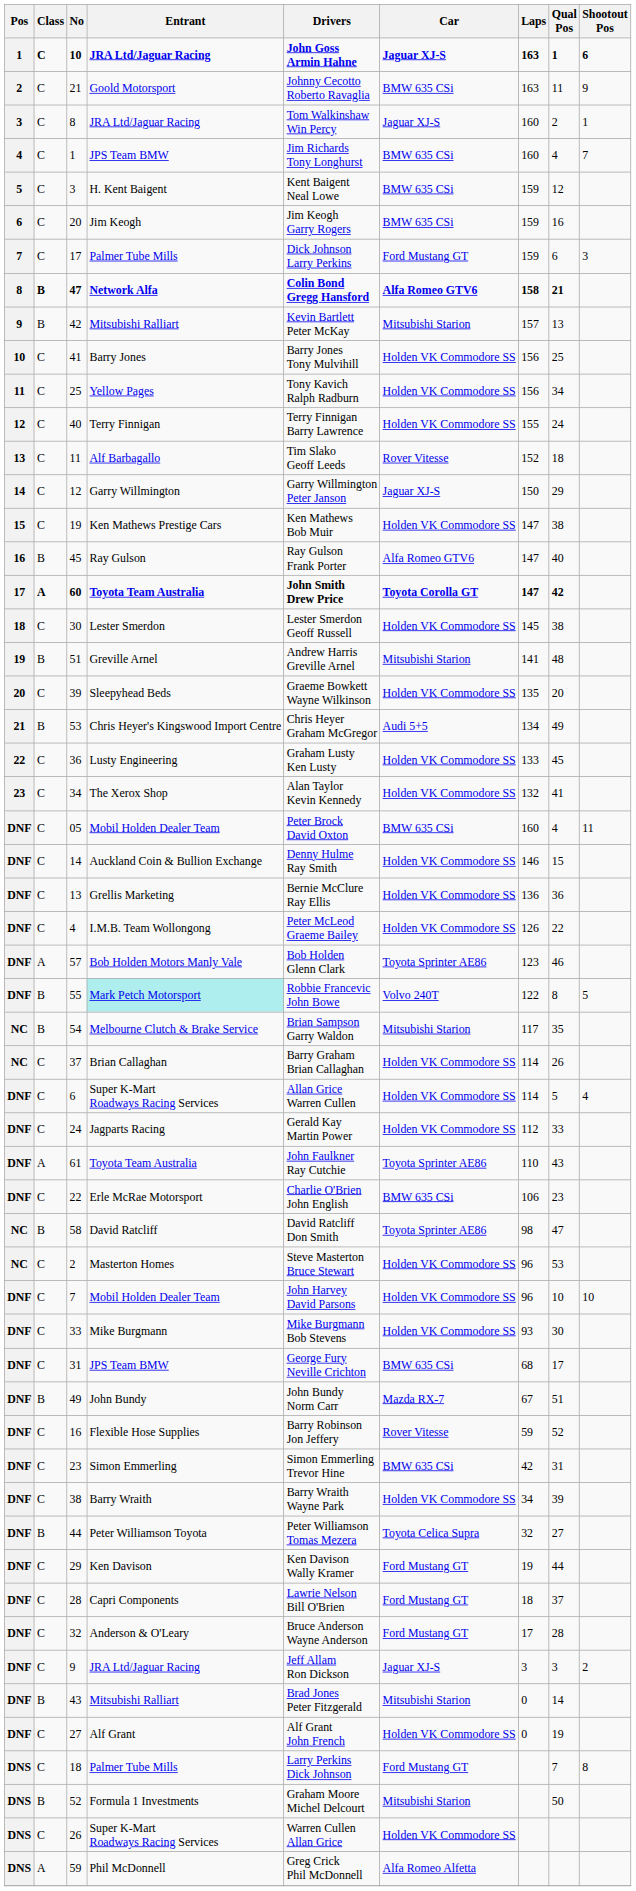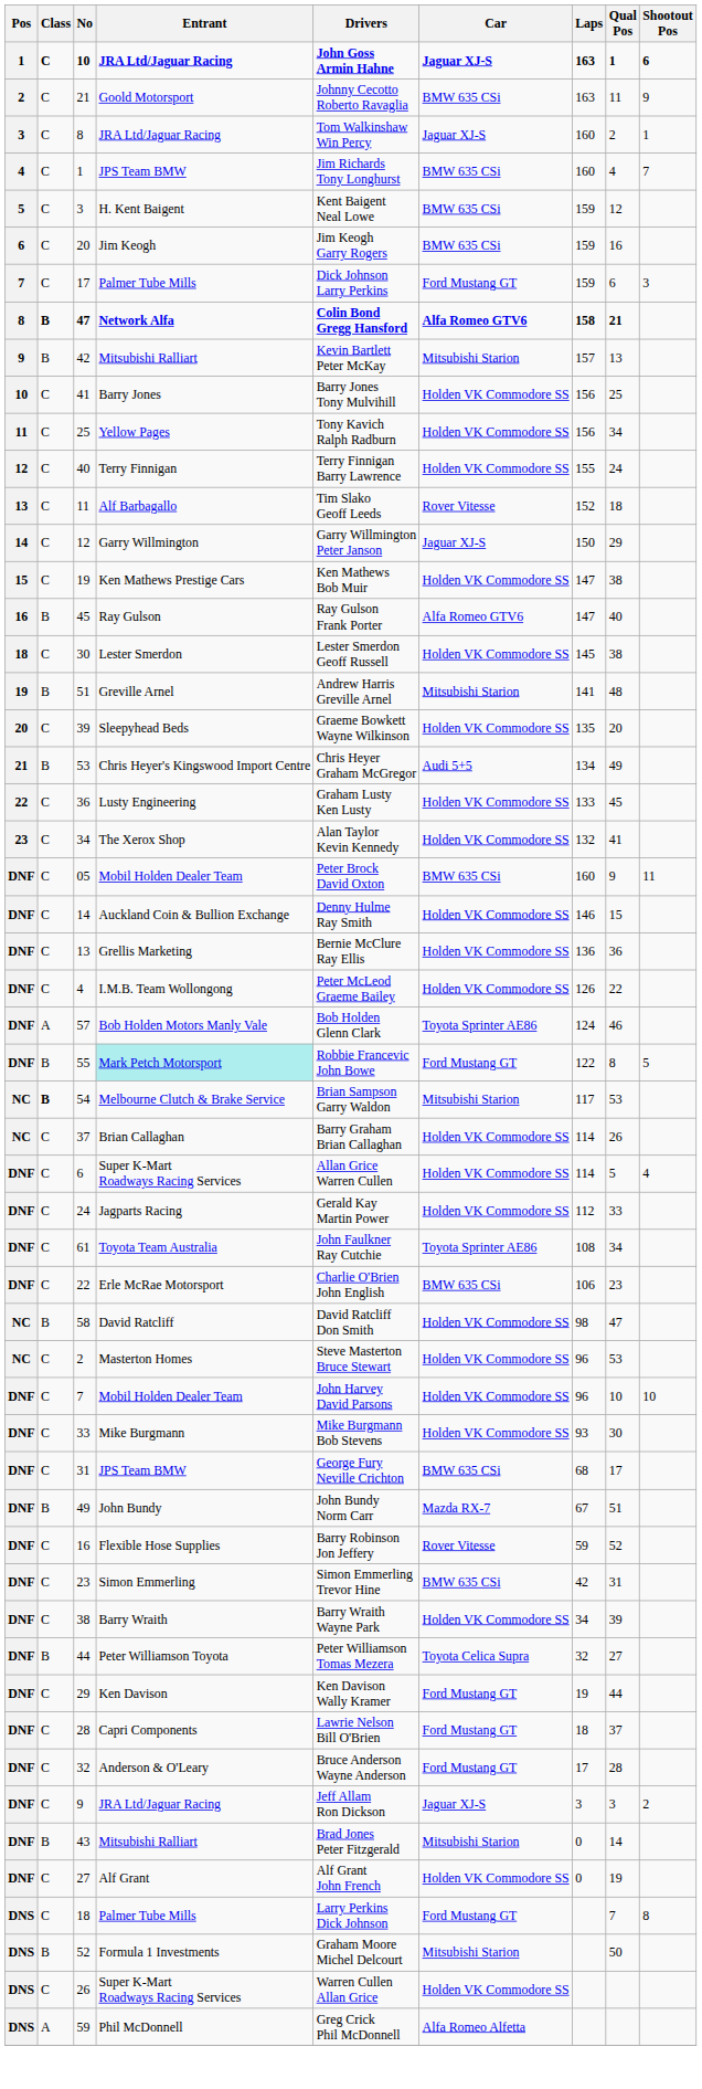 <table class="wikitable sortable" style="font-size: 95%;">
 <tr>
 <th>Pos</th>
 <th>Class</th>
 <th>No</th>
 <th>Entrant</th>
 <th>Drivers</th>
 <th>Car</th>
 <th>Laps</th>
 <th>Qual<br>Pos</th>
 <th>Shootout<br>Pos</th>
 </tr>
 <tr style="font-weight:bold">
 <th>1</th>
 <td>C</td>
 <td>10</td>
 <td><a href='#'>JRA Ltd/Jaguar Racing</a></td>
 <td> <a href='#'>John Goss</a><br> <a href='#'>Armin Hahne</a></td>
 <td><a href='#'>Jaguar XJ-S</a></td>
 <td>163</td>
 <td>1</td>
 <td>6</td>
 </tr>
 <tr>
 <th>2</th>
 <td>C</td>
 <td>21</td>
 <td><a href='#'>Goold Motorsport</a></td>
 <td> <a href='#'>Johnny Cecotto</a><br> <a href='#'>Roberto Ravaglia</a></td>
 <td><a href='#'>BMW 635 CSi</a></td>
 <td>163</td>
 <td>11</td>
 <td>9</td>
 </tr>
 <tr>
 <th>3</th>
 <td>C</td>
 <td>8</td>
 <td><a href='#'>JRA Ltd/Jaguar Racing</a></td>
 <td> <a href='#'>Tom Walkinshaw</a><br> <a href='#'>Win Percy</a></td>
 <td><a href='#'>Jaguar XJ-S</a></td>
 <td>160</td>
 <td>2</td>
 <td>1</td>
 </tr>
 <tr>
 <th>4</th>
 <td>C</td>
 <td>1</td>
 <td><a href='#'>JPS Team BMW</a></td>
 <td> <a href='#'>Jim Richards</a><br> <a href='#'>Tony Longhurst</a></td>
 <td><a href='#'>BMW 635 CSi</a></td>
 <td>160</td>
 <td>4</td>
 <td>7</td>
 </tr>
 <tr>
 <th>5</th>
 <td>C</td>
 <td>3</td>
 <td>H. Kent Baigent</td>
 <td> Kent Baigent<br> Neal Lowe</td>
 <td><a href='#'>BMW 635 CSi</a></td>
 <td>159</td>
 <td>12</td>
 <td></td>
 </tr>
 <tr>
 <th>6</th>
 <td>C</td>
 <td>20</td>
 <td>Jim Keogh</td>
 <td> Jim Keogh<br> <a href='#'>Garry Rogers</a></td>
 <td><a href='#'>BMW 635 CSi</a></td>
 <td>159</td>
 <td>16</td>
 <td></td>
 </tr>
 <tr>
 <th>7</th>
 <td>C</td>
 <td>17</td>
 <td><a href='#'>Palmer Tube Mills</a></td>
 <td> <a href='#'>Dick Johnson</a><br> <a href='#'>Larry Perkins</a></td>
 <td><a href='#'>Ford Mustang GT</a></td>
 <td>159</td>
 <td>6</td>
 <td>3</td>
 </tr>
 <tr style="font-weight:bold">
 <th>8</th>
 <td>B</td>
 <td>47</td>
 <td><a href='#'>Network Alfa</a></td>
 <td> <a href='#'>Colin Bond</a><br> <a href='#'>Gregg Hansford</a></td>
 <td><a href='#'>Alfa Romeo GTV6</a></td>
 <td>158</td>
 <td>21</td>
 <td></td>
 </tr>
 <tr>
 <th>9</th>
 <td>B</td>
 <td>42</td>
 <td><a href='#'>Mitsubishi Ralliart</a></td>
 <td> <a href='#'>Kevin Bartlett</a><br> Peter McKay</td>
 <td><a href='#'>Mitsubishi Starion</a></td>
 <td>157</td>
 <td>13</td>
 <td></td>
 </tr>
 <tr>
 <th>10</th>
 <td>C</td>
 <td>41</td>
 <td>Barry Jones</td>
 <td> Barry Jones<br> Tony Mulvihill</td>
 <td><a href='#'>Holden VK Commodore SS</a></td>
 <td>156</td>
 <td>25</td>
 <td></td>
 </tr>
 <tr>
 <th>11</th>
 <td>C</td>
 <td>25</td>
 <td><a href='#'>Yellow Pages</a></td>
 <td> Tony Kavich<br> Ralph Radburn</td>
 <td><a href='#'>Holden VK Commodore SS</a></td>
 <td>156</td>
 <td>34</td>
 <td></td>
 </tr>
 <tr>
 <th>12</th>
 <td>C</td>
 <td>40</td>
 <td>Terry Finnigan</td>
 <td> Terry Finnigan<br> Barry Lawrence</td>
 <td><a href='#'>Holden VK Commodore SS</a></td>
 <td>155</td>
 <td>24</td>
 <td></td>
 </tr>
 <tr>
 <th>13</th>
 <td>C</td>
 <td>11</td>
 <td><a href='#'>Alf Barbagallo</a></td>
 <td> Tim Slako<br> Geoff Leeds</td>
 <td><a href='#'>Rover Vitesse</a></td>
 <td>152</td>
 <td>18</td>
 <td></td>
 </tr>
 <tr>
 <th>14</th>
 <td>C</td>
 <td>12</td>
 <td>Garry Willmington</td>
 <td> Garry Willmington<br> <a href='#'>Peter Janson</a></td>
 <td><a href='#'>Jaguar XJ-S</a></td>
 <td>150</td>
 <td>29</td>
 <td></td>
 </tr>
 <tr>
 <th>15</th>
 <td>C</td>
 <td>19</td>
 <td>Ken Mathews Prestige Cars</td>
 <td> Ken Mathews<br> Bob Muir</td>
 <td><a href='#'>Holden VK Commodore SS</a></td>
 <td>147</td>
 <td>38</td>
 <td></td>
 </tr>
 <tr>
 <th>16</th>
 <td>B</td>
 <td>45</td>
 <td>Ray Gulson</td>
 <td> Ray Gulson<br> Frank Porter</td>
 <td><a href='#'>Alfa Romeo GTV6</a></td>
 <td>147</td>
 <td>40</td>
 <td></td>
 </tr>
-<tr style="font-weight:bold">
-<th>17</th>
-<td>A</td>
-<td>60</td>
-<td><a href='#'>Toyota Team Australia</a></td>
-<td> John Smith<br> Drew Price</td>
-<td><a href='#'>Toyota Corolla GT</a></td>
-<td>147</td>
-<td>42</td>
-<td></td>
-</tr>
 <tr>
 <th>18</th>
 <td>C</td>
 <td>30</td>
 <td>Lester Smerdon</td>
 <td> Lester Smerdon<br> Geoff Russell</td>
 <td><a href='#'>Holden VK Commodore SS</a></td>
 <td>145</td>
 <td>38</td>
 <td></td>
 </tr>
 <tr>
 <th>19</th>
 <td>B</td>
 <td>51</td>
 <td>Greville Arnel</td>
 <td> Andrew Harris<br> Greville Arnel</td>
 <td><a href='#'>Mitsubishi Starion</a></td>
 <td>141</td>
 <td>48</td>
 <td></td>
 </tr>
 <tr>
 <th>20</th>
 <td>C</td>
 <td>39</td>
 <td>Sleepyhead Beds</td>
 <td> Graeme Bowkett<br> Wayne Wilkinson</td>
 <td><a href='#'>Holden VK Commodore SS</a></td>
 <td>135</td>
 <td>20</td>
 <td></td>
 </tr>
 <tr>
 <th>21</th>
 <td>B</td>
 <td>53</td>
 <td>Chris Heyer's Kingswood Import Centre</td>
 <td> Chris Heyer<br> Graham McGregor</td>
 <td><a href='#'>Audi 5+5</a></td>
 <td>134</td>
 <td>49</td>
 <td></td>
 </tr>
 <tr>
 <th>22</th>
 <td>C</td>
 <td>36</td>
 <td>Lusty Engineering</td>
 <td> Graham Lusty<br> Ken Lusty</td>
 <td><a href='#'>Holden VK Commodore SS</a></td>
 <td>133</td>
 <td>45</td>
 <td></td>
 </tr>
 <tr>
 <th>23</th>
 <td>C</td>
 <td>34</td>
 <td>The Xerox Shop</td>
 <td> Alan Taylor<br> Kevin Kennedy</td>
 <td><a href='#'>Holden VK Commodore SS</a></td>
 <td>132</td>
 <td>41</td>
 <td></td>
 </tr>
 <tr>
 <th>DNF</th>
 <td>C</td>
 <td>05</td>
 <td><a href='#'>Mobil Holden Dealer Team</a></td>
 <td> <a href='#'>Peter Brock</a><br> <a href='#'>David Oxton</a></td>
 <td><a href='#'>BMW 635 CSi</a></td>
 <td>160</td>
-<td>4</td>
+<td>9</td>
 <td>11</td>
 </tr>
 <tr>
 <th>DNF</th>
 <td>C</td>
 <td>14</td>
 <td>Auckland Coin & Bullion Exchange</td>
 <td> <a href='#'>Denny Hulme</a><br> Ray Smith</td>
 <td><a href='#'>Holden VK Commodore SS</a></td>
 <td>146</td>
 <td>15</td>
 <td></td>
 </tr>
 <tr>
 <th>DNF</th>
 <td>C</td>
 <td>13</td>
 <td>Grellis Marketing</td>
 <td> Bernie McClure<br> Ray Ellis</td>
 <td><a href='#'>Holden VK Commodore SS</a></td>
 <td>136</td>
 <td>36</td>
 <td></td>
 </tr>
 <tr>
 <th>DNF</th>
 <td>C</td>
 <td>4</td>
 <td>I.M.B. Team Wollongong</td>
 <td> <a href='#'>Peter McLeod</a><br> <a href='#'>Graeme Bailey</a></td>
 <td><a href='#'>Holden VK Commodore SS</a></td>
 <td>126</td>
 <td>22</td>
 <td></td>
 </tr>
 <tr>
 <th>DNF</th>
 <td>A</td>
 <td>57</td>
 <td><a href='#'>Bob Holden Motors Manly Vale</a></td>
 <td> <a href='#'>Bob Holden</a><br> Glenn Clark</td>
 <td><a href='#'>Toyota Sprinter AE86</a></td>
-<td>123</td>
+<td>124</td>
 <td>46</td>
 <td></td>
 </tr>
 <tr>
 <th>DNF</th>
 <td>B</td>
 <td>55</td>
 <td style="background: paleturquoise;"><a href='#'>Mark Petch Motorsport</a></td>
 <td> <a href='#'>Robbie Francevic</a><br> <a href='#'>John Bowe</a></td>
-<td><a href='#'>Volvo 240T</a></td>
+<td><a href='#'>Ford Mustang GT</a></td>
 <td>122</td>
 <td>8</td>
 <td>5</td>
 </tr>
 <tr>
 <th>NC</th>
-<td>B</td>
+<td><strong>B</strong></td>
 <td>54</td>
 <td><a href='#'>Melbourne Clutch & Brake Service</a></td>
 <td> <a href='#'>Brian Sampson</a><br> Garry Waldon</td>
 <td><a href='#'>Mitsubishi Starion</a></td>
 <td>117</td>
-<td>35</td>
+<td>53</td>
 <td></td>
 </tr>
 <tr>
 <th>NC</th>
 <td>C</td>
 <td>37</td>
 <td>Brian Callaghan</td>
 <td> Barry Graham<br> Brian Callaghan</td>
 <td><a href='#'>Holden VK Commodore SS</a></td>
 <td>114</td>
 <td>26</td>
 <td></td>
 </tr>
 <tr>
 <th>DNF</th>
 <td>C</td>
 <td>6</td>
 <td>Super K-Mart<br><a href='#'>Roadways Racing</a> Services</td>
 <td> <a href='#'>Allan Grice</a><br> Warren Cullen</td>
 <td><a href='#'>Holden VK Commodore SS</a></td>
 <td>114</td>
 <td>5</td>
 <td>4</td>
 </tr>
 <tr>
 <th>DNF</th>
 <td>C</td>
 <td>24</td>
 <td>Jagparts Racing</td>
 <td> Gerald Kay<br> Martin Power</td>
 <td><a href='#'>Holden VK Commodore SS</a></td>
 <td>112</td>
 <td>33</td>
 <td></td>
 </tr>
 <tr>
 <th>DNF</th>
-<td>A</td>
+<td>C</td>
 <td>61</td>
 <td><a href='#'>Toyota Team Australia</a></td>
 <td> <a href='#'>John Faulkner</a><br> Ray Cutchie</td>
 <td><a href='#'>Toyota Sprinter AE86</a></td>
-<td>110</td>
-<td>43</td>
+<td>108</td>
+<td>34</td>
 <td></td>
 </tr>
 <tr>
 <th>DNF</th>
 <td>C</td>
 <td>22</td>
 <td>Erle McRae Motorsport</td>
 <td> <a href='#'>Charlie O'Brien</a><br> John English</td>
 <td><a href='#'>BMW 635 CSi</a></td>
 <td>106</td>
 <td>23</td>
 <td></td>
 </tr>
 <tr>
 <th>NC</th>
 <td>B</td>
 <td>58</td>
 <td>David Ratcliff</td>
 <td> David Ratcliff<br> Don Smith</td>
-<td><a href='#'>Toyota Sprinter AE86</a></td>
+<td><a href='#'>Holden VK Commodore SS</a></td>
 <td>98</td>
 <td>47</td>
 <td></td>
 </tr>
 <tr>
 <th>NC</th>
 <td>C</td>
 <td>2</td>
 <td>Masterton Homes</td>
 <td> Steve Masterton<br> <a href='#'>Bruce Stewart</a></td>
 <td><a href='#'>Holden VK Commodore SS</a></td>
 <td>96</td>
 <td>53</td>
 <td></td>
 </tr>
 <tr>
 <th>DNF</th>
 <td>C</td>
 <td>7</td>
 <td><a href='#'>Mobil Holden Dealer Team</a></td>
 <td> <a href='#'>John Harvey</a><br> <a href='#'>David Parsons</a></td>
 <td><a href='#'>Holden VK Commodore SS</a></td>
 <td>96</td>
 <td>10</td>
 <td>10</td>
 </tr>
 <tr>
 <th>DNF</th>
 <td>C</td>
 <td>33</td>
 <td>Mike Burgmann</td>
 <td> <a href='#'>Mike Burgmann</a><br> Bob Stevens</td>
 <td><a href='#'>Holden VK Commodore SS</a></td>
 <td>93</td>
 <td>30</td>
 <td></td>
 </tr>
 <tr>
 <th>DNF</th>
 <td>C</td>
 <td>31</td>
 <td><a href='#'>JPS Team BMW</a></td>
 <td> <a href='#'>George Fury</a><br> <a href='#'>Neville Crichton</a></td>
 <td><a href='#'>BMW 635 CSi</a></td>
 <td>68</td>
 <td>17</td>
 <td></td>
 </tr>
 <tr>
 <th>DNF</th>
 <td>B</td>
 <td>49</td>
 <td>John Bundy</td>
 <td> John Bundy<br> Norm Carr</td>
 <td><a href='#'>Mazda RX-7</a></td>
 <td>67</td>
 <td>51</td>
 <td></td>
 </tr>
 <tr>
 <th>DNF</th>
 <td>C</td>
 <td>16</td>
 <td>Flexible Hose Supplies</td>
 <td> Barry Robinson<br> Jon Jeffery</td>
 <td><a href='#'>Rover Vitesse</a></td>
 <td>59</td>
 <td>52</td>
 <td></td>
 </tr>
 <tr>
 <th>DNF</th>
 <td>C</td>
 <td>23</td>
 <td>Simon Emmerling</td>
 <td> Simon Emmerling<br> Trevor Hine</td>
 <td><a href='#'>BMW 635 CSi</a></td>
 <td>42</td>
 <td>31</td>
 <td></td>
 </tr>
 <tr>
 <th>DNF</th>
 <td>C</td>
 <td>38</td>
 <td>Barry Wraith</td>
 <td> Barry Wraith<br> Wayne Park</td>
 <td><a href='#'>Holden VK Commodore SS</a></td>
 <td>34</td>
 <td>39</td>
 <td></td>
 </tr>
 <tr>
 <th>DNF</th>
 <td>B</td>
 <td>44</td>
 <td>Peter Williamson Toyota</td>
 <td> Peter Williamson<br> <a href='#'>Tomas Mezera</a></td>
 <td><a href='#'>Toyota Celica Supra</a></td>
 <td>32</td>
 <td>27</td>
 <td></td>
 </tr>
 <tr>
 <th>DNF</th>
 <td>C</td>
 <td>29</td>
 <td>Ken Davison</td>
 <td> Ken Davison<br> Wally Kramer</td>
 <td><a href='#'>Ford Mustang GT</a></td>
 <td>19</td>
 <td>44</td>
 <td></td>
 </tr>
 <tr>
 <th>DNF</th>
 <td>C</td>
 <td>28</td>
 <td>Capri Components</td>
 <td> <a href='#'>Lawrie Nelson</a><br> Bill O'Brien</td>
 <td><a href='#'>Ford Mustang GT</a></td>
 <td>18</td>
 <td>37</td>
 <td></td>
 </tr>
 <tr>
 <th>DNF</th>
 <td>C</td>
 <td>32</td>
 <td>Anderson & O'Leary</td>
 <td> Bruce Anderson<br> Wayne Anderson</td>
 <td><a href='#'>Ford Mustang GT</a></td>
 <td>17</td>
 <td>28</td>
 <td></td>
 </tr>
 <tr>
 <th>DNF</th>
 <td>C</td>
 <td>9</td>
 <td><a href='#'>JRA Ltd/Jaguar Racing</a></td>
 <td> <a href='#'>Jeff Allam</a><br> Ron Dickson</td>
 <td><a href='#'>Jaguar XJ-S</a></td>
 <td>3</td>
 <td>3</td>
 <td>2</td>
 </tr>
 <tr>
 <th>DNF</th>
 <td>B</td>
 <td>43</td>
 <td><a href='#'>Mitsubishi Ralliart</a></td>
 <td> <a href='#'>Brad Jones</a><br> Peter Fitzgerald</td>
 <td><a href='#'>Mitsubishi Starion</a></td>
 <td>0</td>
 <td>14</td>
 <td></td>
 </tr>
 <tr>
 <th>DNF</th>
 <td>C</td>
 <td>27</td>
 <td>Alf Grant</td>
 <td> Alf Grant<br> <a href='#'>John French</a></td>
 <td><a href='#'>Holden VK Commodore SS</a></td>
 <td>0</td>
 <td>19</td>
 <td></td>
 </tr>
 <tr>
 <th>DNS</th>
 <td>C</td>
 <td>18</td>
 <td><a href='#'>Palmer Tube Mills</a></td>
 <td> <a href='#'>Larry Perkins</a><br> <a href='#'>Dick Johnson</a></td>
 <td><a href='#'>Ford Mustang GT</a></td>
 <td></td>
 <td>7</td>
 <td>8</td>
 </tr>
 <tr>
 <th>DNS</th>
 <td>B</td>
 <td>52</td>
 <td>Formula 1 Investments</td>
 <td> Graham Moore<br> Michel Delcourt</td>
 <td><a href='#'>Mitsubishi Starion</a></td>
 <td></td>
 <td>50</td>
 <td></td>
 </tr>
 <tr>
 <th>DNS</th>
 <td>C</td>
 <td>26</td>
 <td>Super K-Mart<br><a href='#'>Roadways Racing</a> Services</td>
 <td> Warren Cullen<br> <a href='#'>Allan Grice</a></td>
 <td><a href='#'>Holden VK Commodore SS</a></td>
 <td></td>
 <td></td>
 <td></td>
 </tr>
 <tr>
 <th>DNS</th>
 <td>A</td>
 <td>59</td>
 <td>Phil McDonnell</td>
 <td> Greg Crick<br> Phil McDonnell</td>
 <td><a href='#'>Alfa Romeo Alfetta</a></td>
 <td></td>
 <td></td>
 <td></td>
 </tr>
 <tr>
 </tr>
 </table>
